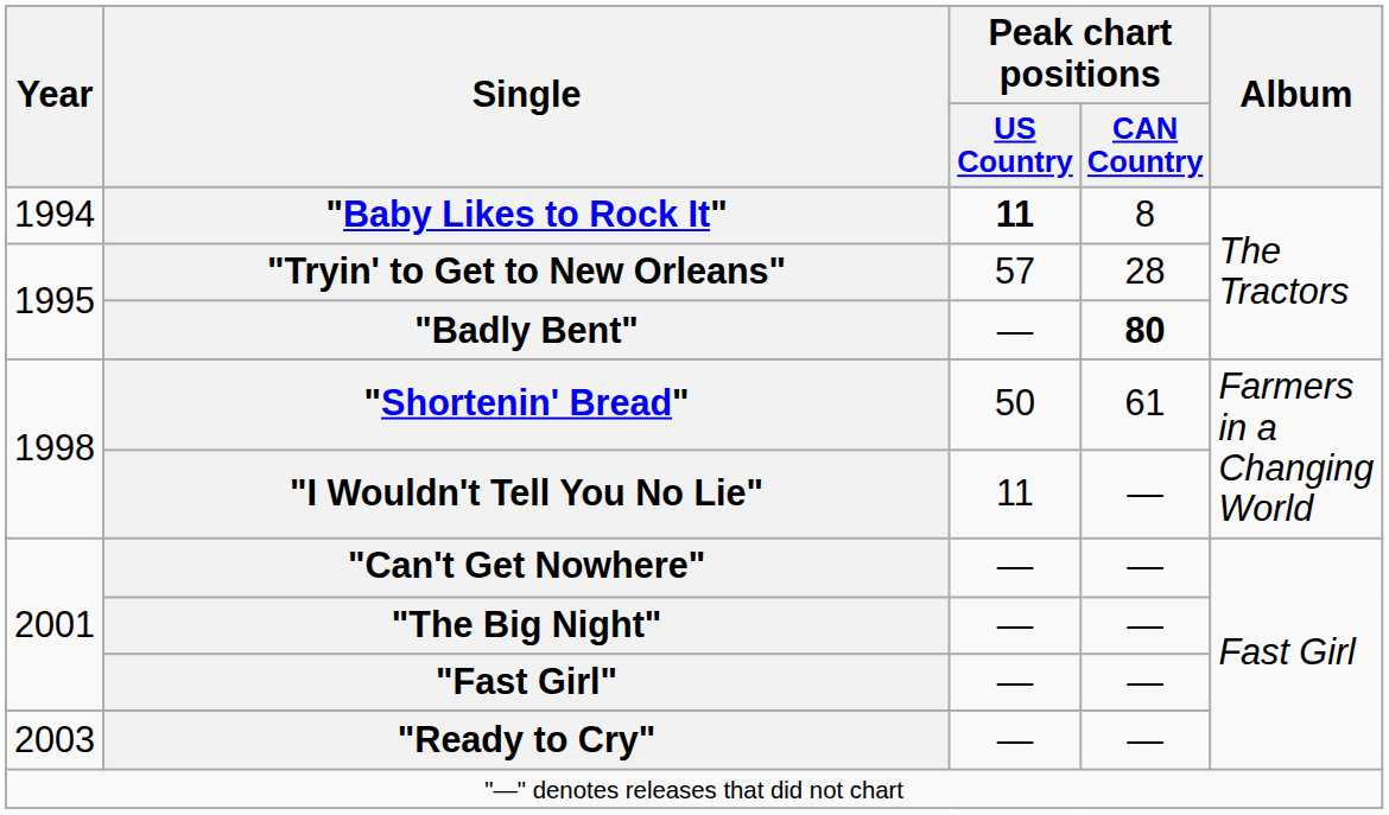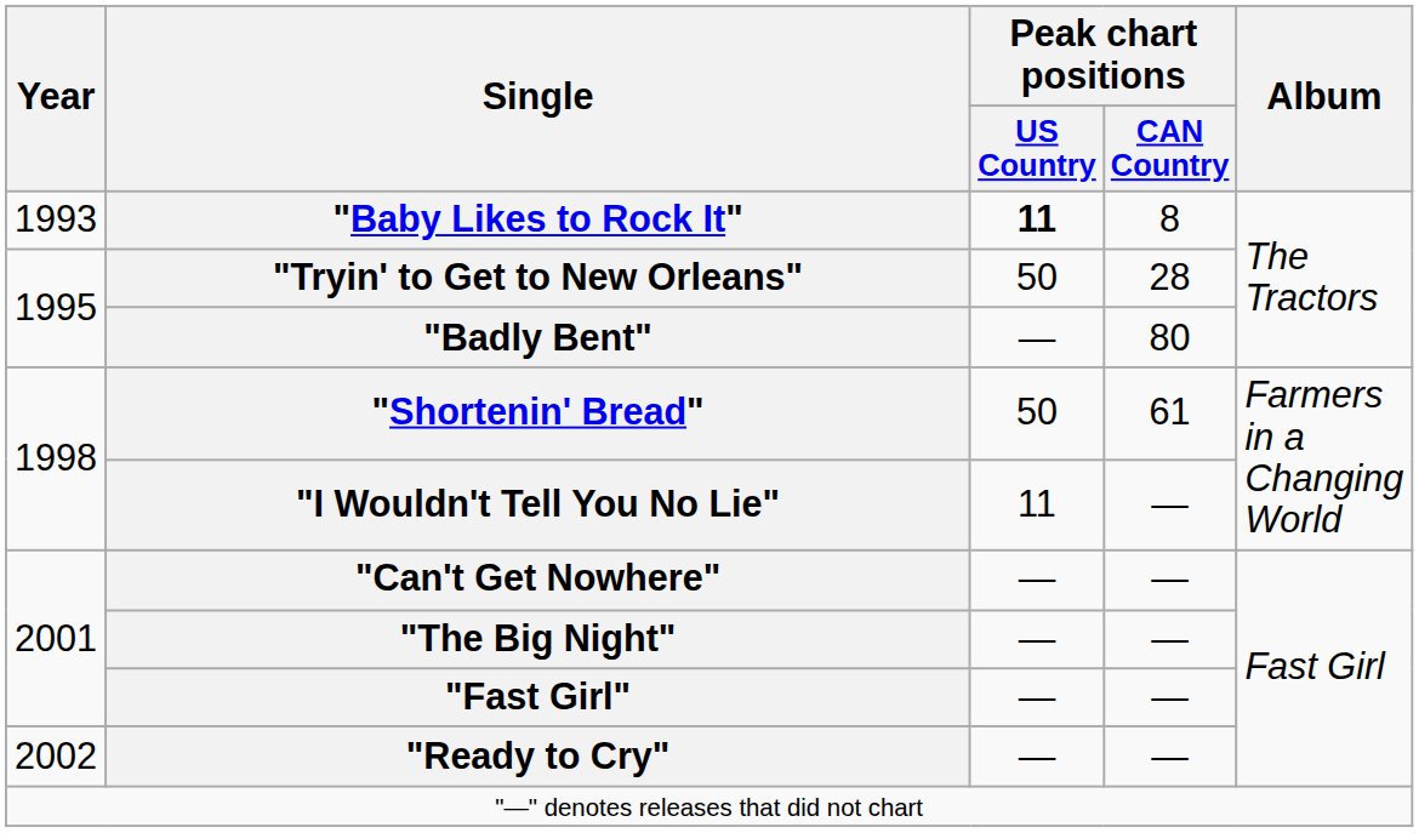 <table class="wikitable plainrowheaders" style="text-align:center;">
 <tr>
 <th rowspan="2">Year</th>
 <th rowspan="2" style="width:24em;">Single</th>
 <th colspan="2">Peak chart<br>positions</th>
 <th rowspan="2">Album</th>
 </tr>
 <tr style="font-size:smaller;">
 <th style="width:45px;"><a href='#'>US Country</a><br></th>
 <th style="width:45px;"><a href='#'>CAN Country</a><br></th>
 </tr>
 <tr>
-<td>1994</td>
+<td>1993</td>
 <th scope="row">"<a href='#'>Baby Likes to Rock It</a>"</th>
 <td><strong>11</strong></td>
 <td>8</td>
 <td style="text-align:left;" rowspan="3"><em>The Tractors</em></td>
 </tr>
 <tr>
 <td rowspan="2">1995</td>
 <th scope="row">"Tryin' to Get to New Orleans"</th>
-<td>57</td>
+<td>50</td>
 <td>28</td>
 </tr>
 <tr>
 <th scope="row">"Badly Bent"</th>
 <td>—</td>
-<td><strong>80</strong></td>
+<td>80</td>
 </tr>
 <tr>
 <td rowspan="2">1998</td>
 <th scope="row">"<a href='#'>Shortenin' Bread</a>"</th>
 <td>50</td>
 <td>61</td>
 <td style="text-align:left;" rowspan="2"><em>Farmers in a Changing World</em></td>
 </tr>
 <tr>
 <th scope="row">"I Wouldn't Tell You No Lie"</th>
 <td>11</td>
 <td>—</td>
 </tr>
 <tr>
 <td rowspan="3">2001</td>
 <th scope="row">"Can't Get Nowhere"</th>
 <td>—</td>
 <td>—</td>
 <td style="text-align:left;" rowspan="4"><em>Fast Girl</em></td>
 </tr>
 <tr>
 <th scope="row">"The Big Night"</th>
 <td>—</td>
 <td>—</td>
 </tr>
 <tr>
 <th scope="row">"Fast Girl"</th>
 <td>—</td>
 <td>—</td>
 </tr>
 <tr>
-<td>2003</td>
+<td>2002</td>
 <th scope="row">"Ready to Cry"</th>
 <td>—</td>
 <td>—</td>
 </tr>
 <tr>
 <td colspan="5" style="font-size:8pt"! scope="row">"—" denotes releases that did not chart</td>
 </tr>
 </table>
